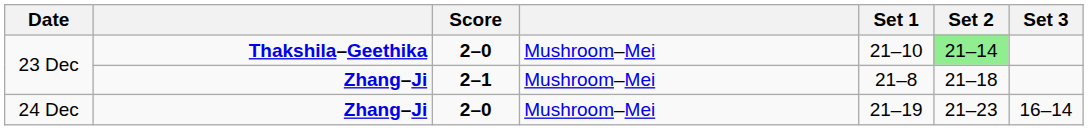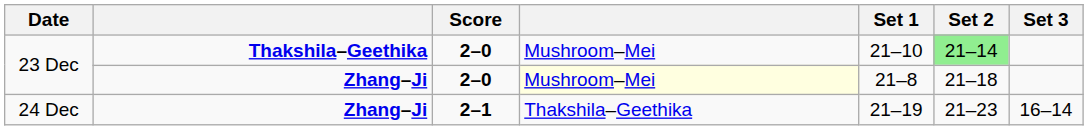 <table class="wikitable" style="text-align: center; font-size:90% ">
 <tr>
 <th width="60">Date</th>
 <th align="right" width="250"></th>
 <th width="60">Score</th>
 <th align="left" width="250"></th>
 <th width="50">Set 1</th>
 <th width="50">Set 2</th>
 <th width="50">Set 3</th>
 </tr>
 <tr>
 <td rowspan=2>23 Dec</td>
 <td align=right><strong><a href='#'>Thakshila</a>–<a href='#'>Geethika</a> </strong></td>
 <td align=center><strong>2–0</strong></td>
 <td align=left> <a href='#'>Mushroom</a>–<a href='#'>Mei</a></td>
 <td>21–10</td>
 <td style="background: lightgreen;">21–14</td>
 <td></td>
 </tr>
 <tr>
 <td align=right><strong><a href='#'>Zhang</a>–<a href='#'>Ji</a> </strong></td>
-<td align=center><strong>2–1</strong></td>
-<td align=left> <a href='#'>Mushroom</a>–<a href='#'>Mei</a></td>
+<td align=center><strong>2–0</strong></td>
+<td align=left style="background: lightyellow;"> <a href='#'>Mushroom</a>–<a href='#'>Mei</a></td>
 <td>21–8</td>
 <td>21–18</td>
 <td></td>
 </tr>
 <tr>
 <td>24 Dec</td>
 <td align=right><strong><a href='#'>Zhang</a>–<a href='#'>Ji</a> </strong></td>
-<td align=center><strong>2–0</strong></td>
-<td align=left> <a href='#'>Mushroom</a>–<a href='#'>Mei</a></td>
+<td align=center><strong>2–1</strong></td>
+<td align=left> <a href='#'>Thakshila</a>–<a href='#'>Geethika</a></td>
 <td>21–19</td>
 <td>21–23</td>
 <td>16–14</td>
 </tr>
 </table>
